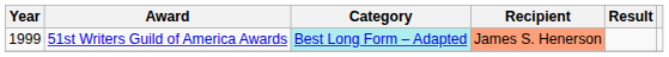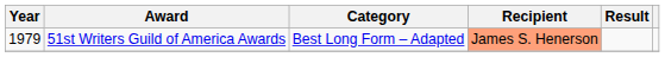 <table class="wikitable plainrowheaders" style="text-align:center;">
 <tr>
 <th>Year</th>
 <th>Award</th>
 <th>Category</th>
 <th>Recipient</th>
 <th>Result</th>
 <th></th>
 </tr>
 <tr>
-<td>1999</td>
+<td>1979</td>
 <td><a href='#'>51st Writers Guild of America Awards</a></td>
-<td style="background: paleturquoise;"><a href='#'>Best Long Form – Adapted</a></td>
+<td><a href='#'>Best Long Form – Adapted</a></td>
 <td style="background: lightsalmon;">James S. Henerson</td>
 <td></td>
 <td></td>
 </tr>
 <tr>
 </tr>
 </table>
